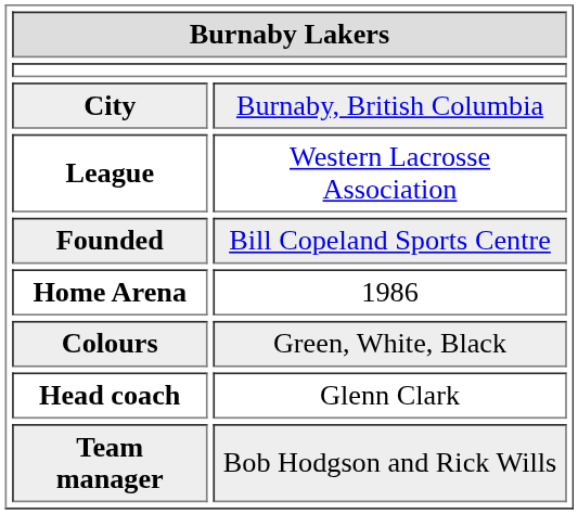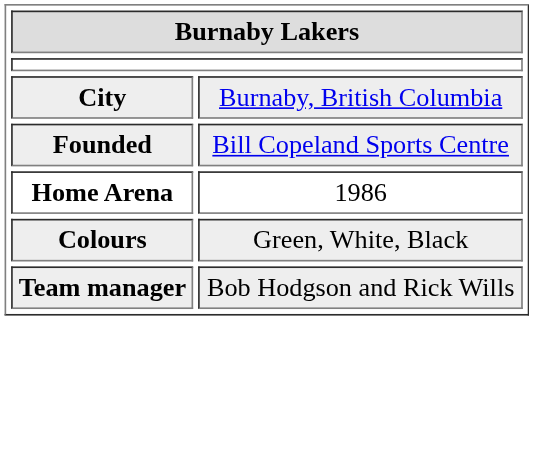 <table border=1 align=right cellpadding=3 cellspacing=3 width=320 style = "margin-left: 0.5em">
 <tr align="center" bgcolor="#dddddd">
 <td colspan=2><strong>Burnaby Lakers</strong></td>
 </tr>
 <tr align="center">
 <td colspan=2></td>
 </tr>
 <tr align="center" bgcolor="#eeeeee">
 <td><strong>City</strong></td>
 <td><a href='#'>Burnaby, British Columbia</a></td>
-</tr>
-<tr align="center">
-<td><strong>League</strong></td>
-<td><a href='#'>Western Lacrosse Association</a></td>
 </tr>
 <tr align="center"  bgcolor="#eeeeee">
 <td><strong>Founded</strong></td>
 <td><a href='#'>Bill Copeland Sports Centre</a></td>
 </tr>
 <tr align="center">
 <td><strong>Home Arena</strong></td>
 <td>1986</td>
 </tr>
 <tr align="center" bgcolor="#eeeeee">
 <td><strong>Colours</strong></td>
 <td>Green, White, Black</td>
 </tr>
-<tr align="center">
-<td><strong>Head coach</strong></td>
-<td>Glenn Clark</td>
-</tr>
 <tr align="center" bgcolor="#eeeeee">
 <td><strong>Team manager</strong></td>
 <td>Bob Hodgson and Rick Wills</td>
 </tr>
 </table>
